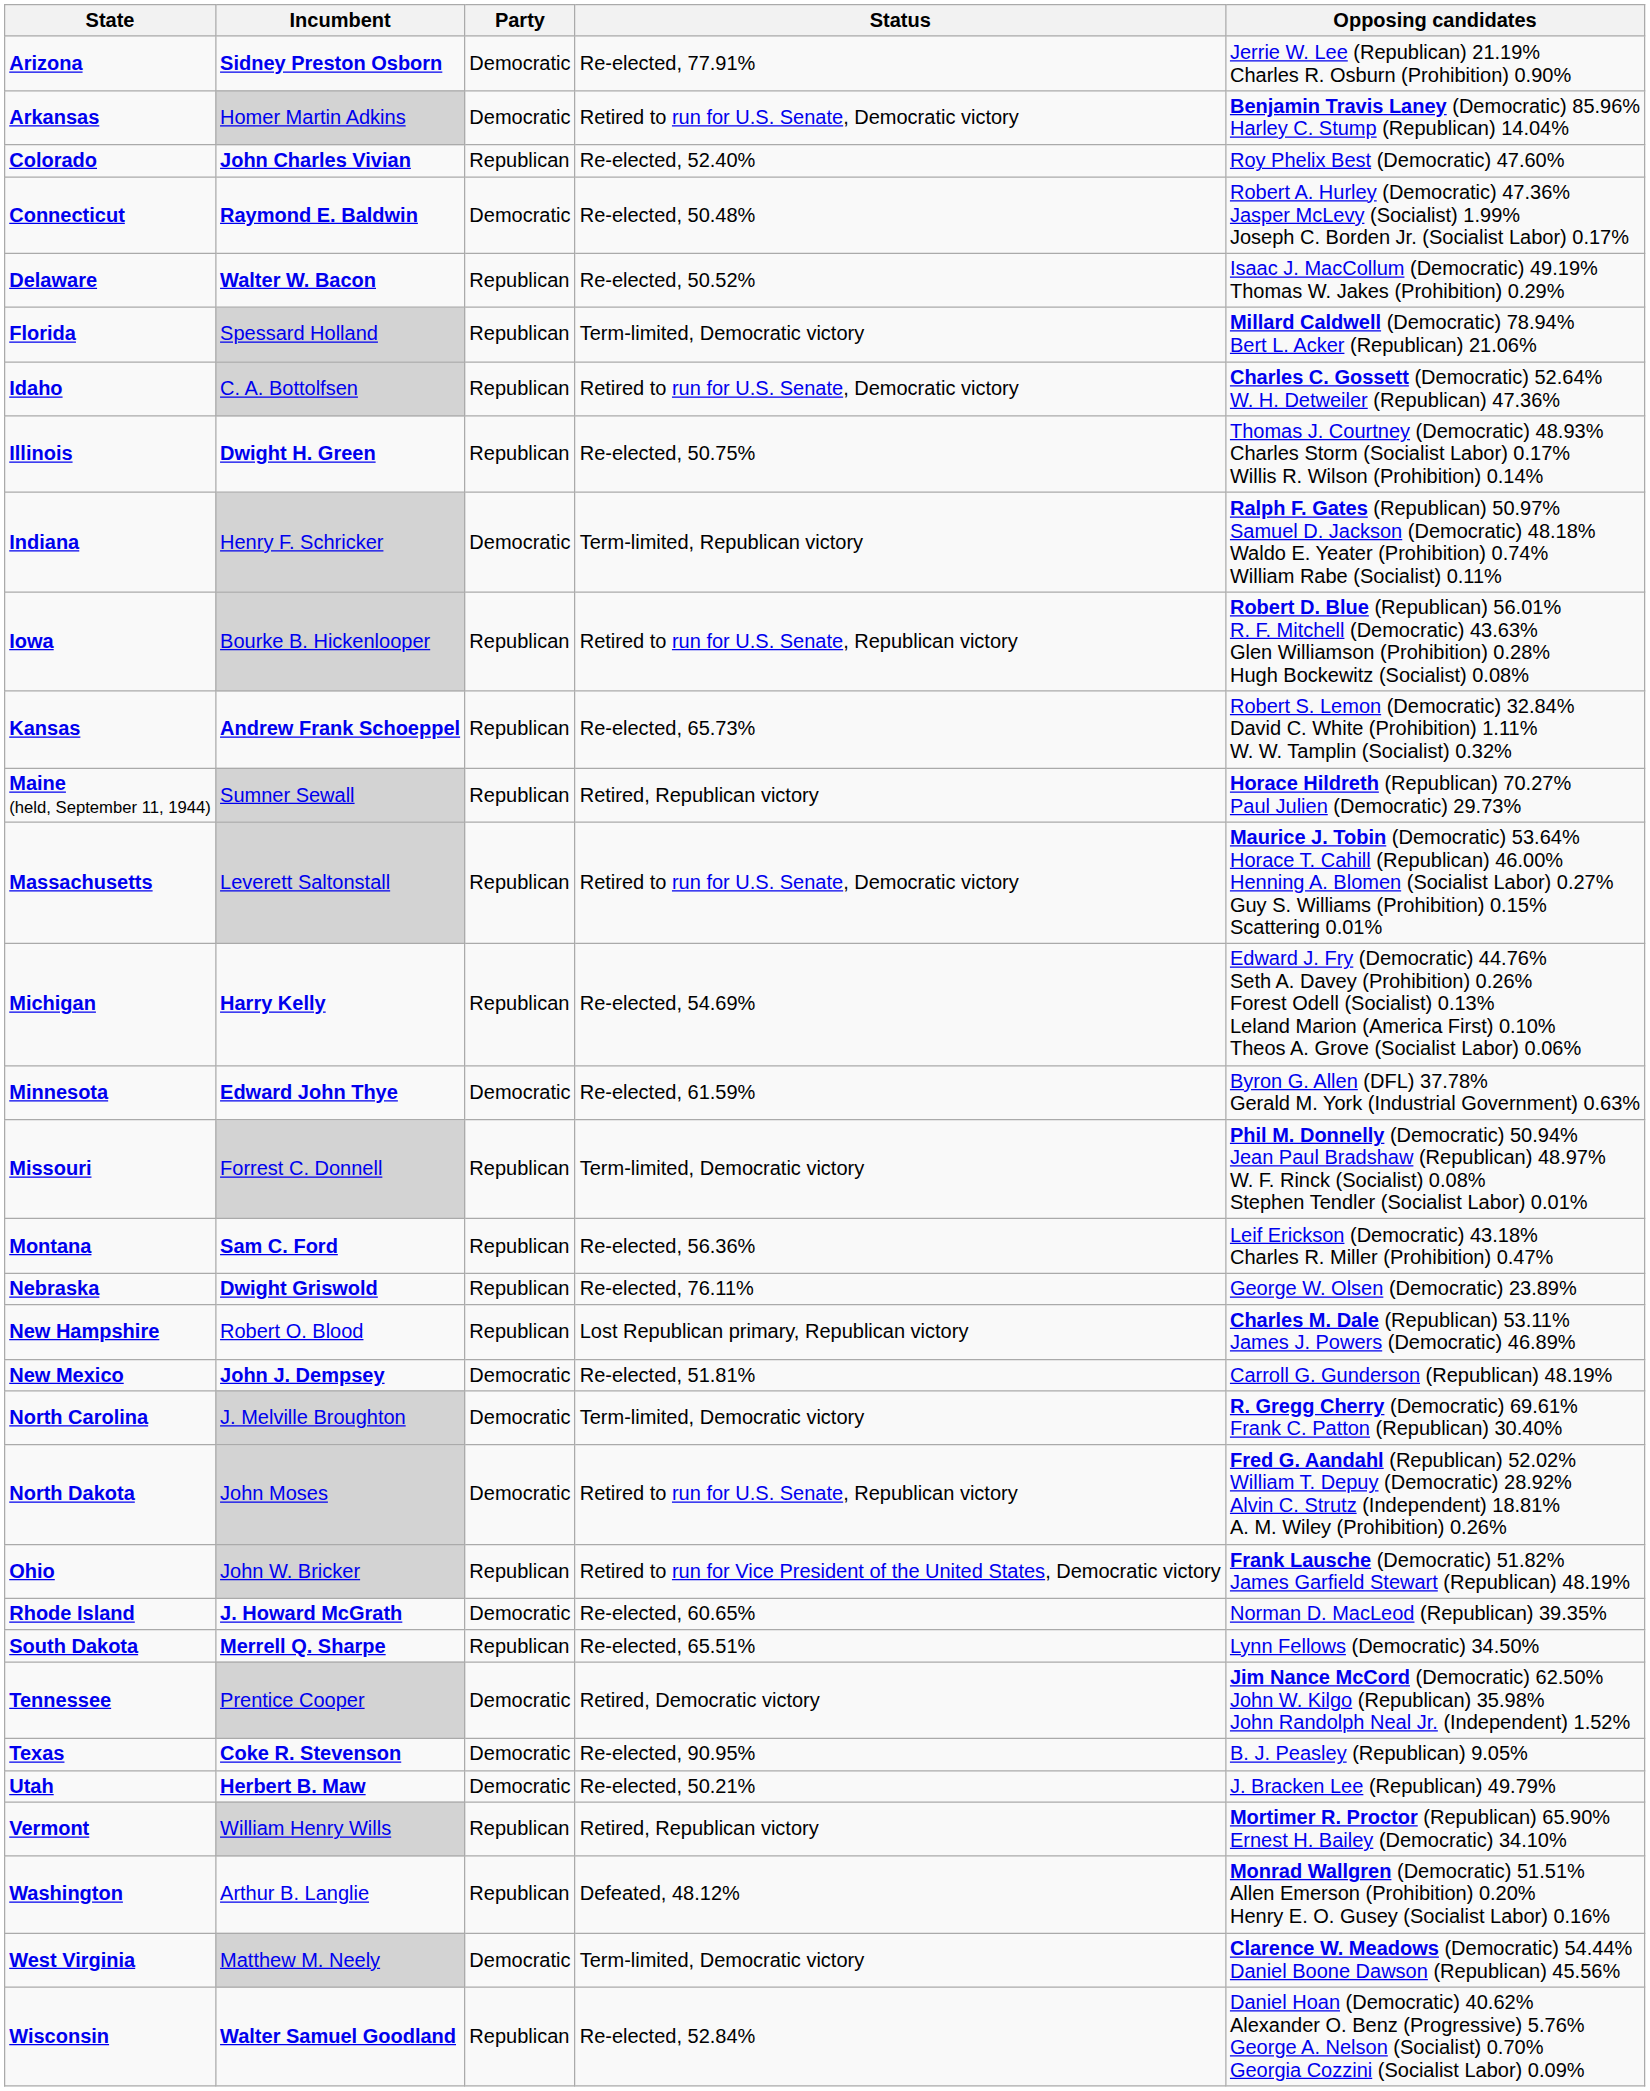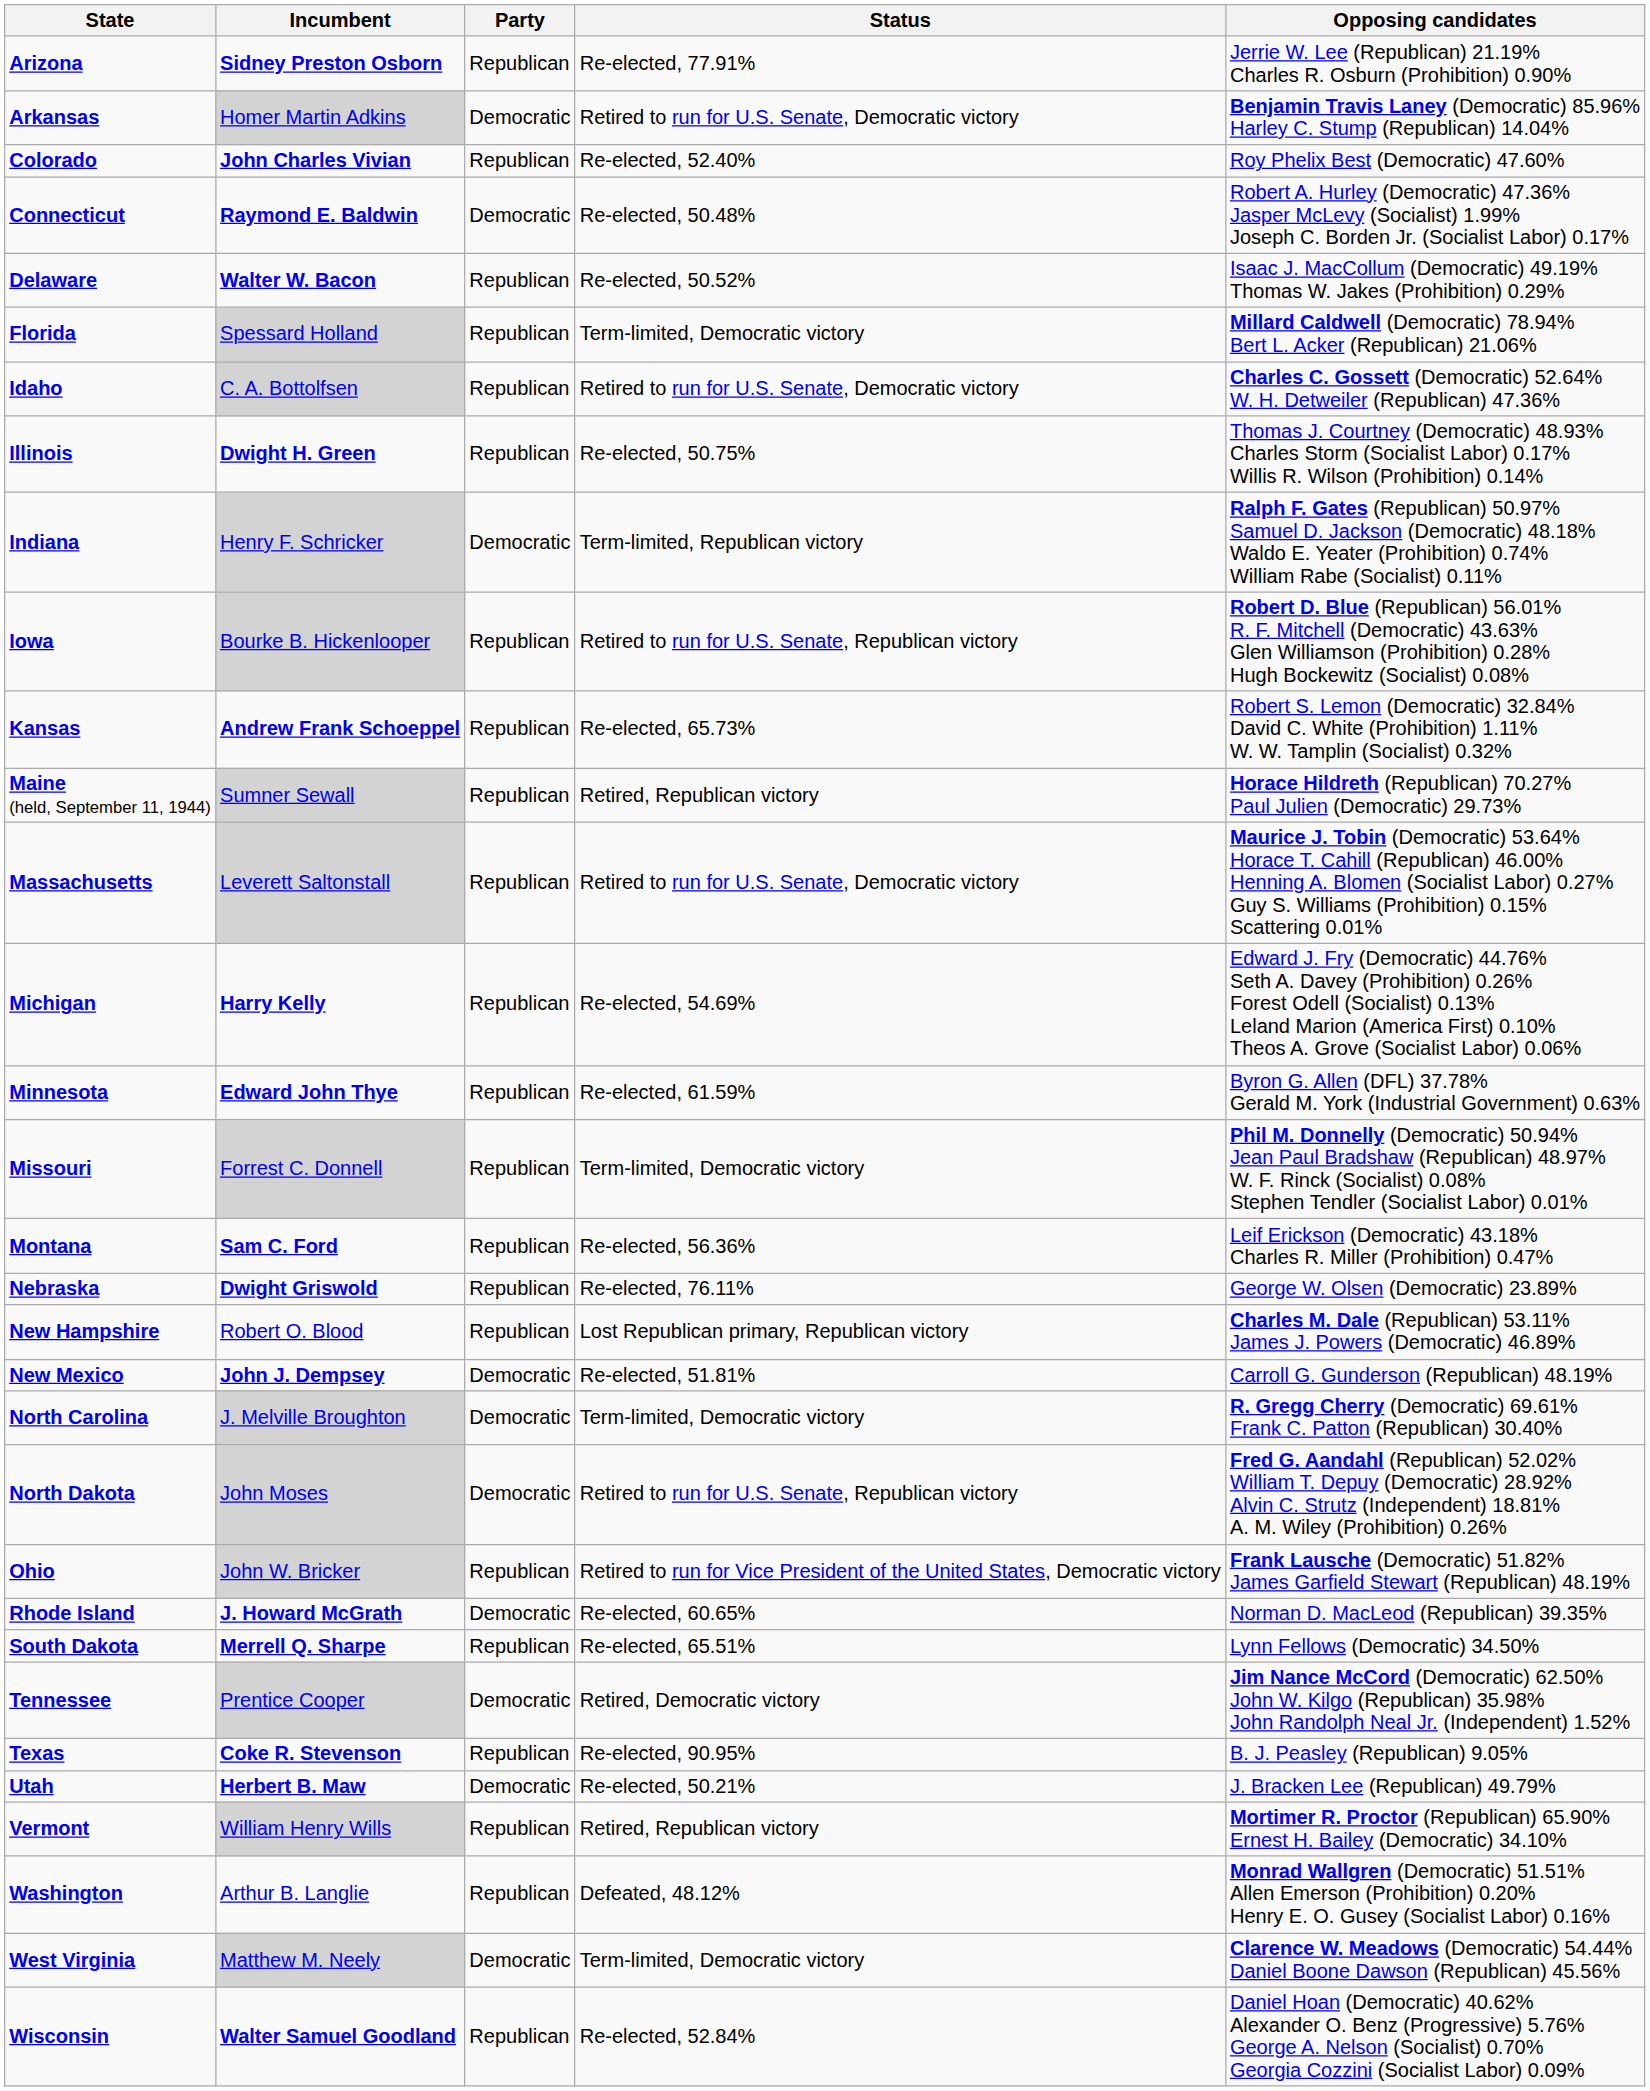 <table class="wikitable">
 <tr>
 <th>State</th>
 <th>Incumbent</th>
 <th>Party</th>
 <th>Status</th>
 <th>Opposing candidates</th>
 </tr>
 <tr>
 <td><strong><a href='#'>Arizona</a></strong></td>
 <td><strong><a href='#'>Sidney Preston Osborn</a></strong></td>
-<td>Democratic</td>
+<td>Republican</td>
 <td>Re-elected, 77.91%</td>
 <td><a href='#'>Jerrie W. Lee</a> (Republican) 21.19%<br>Charles R. Osburn (Prohibition) 0.90%<br></td>
 </tr>
 <tr>
 <td><strong><a href='#'>Arkansas</a></strong></td>
 <td bgcolor="lightgrey"><a href='#'>Homer Martin Adkins</a></td>
 <td>Democratic</td>
 <td>Retired to <a href='#'>run for U.S. Senate</a>, Democratic victory</td>
 <td><strong><a href='#'>Benjamin Travis Laney</a></strong> (Democratic) 85.96%<br><a href='#'>Harley C. Stump</a> (Republican) 14.04%<br></td>
 </tr>
 <tr>
 <td><strong><a href='#'>Colorado</a></strong></td>
 <td><strong><a href='#'>John Charles Vivian</a></strong></td>
 <td>Republican</td>
 <td>Re-elected, 52.40%</td>
 <td><a href='#'>Roy Phelix Best</a> (Democratic) 47.60%<br></td>
 </tr>
 <tr>
 <td><strong><a href='#'>Connecticut</a></strong></td>
 <td><strong><a href='#'>Raymond E. Baldwin</a></strong></td>
 <td>Democratic</td>
 <td>Re-elected, 50.48%</td>
 <td><a href='#'>Robert A. Hurley</a> (Democratic) 47.36%<br><a href='#'>Jasper McLevy</a> (Socialist) 1.99%<br>Joseph C. Borden Jr. (Socialist Labor) 0.17%<br></td>
 </tr>
 <tr>
 <td><strong><a href='#'>Delaware</a></strong></td>
 <td><strong><a href='#'>Walter W. Bacon</a></strong></td>
 <td>Republican</td>
 <td>Re-elected, 50.52%</td>
 <td><a href='#'>Isaac J. MacCollum</a> (Democratic) 49.19%<br>Thomas W. Jakes (Prohibition) 0.29%<br></td>
 </tr>
 <tr>
 <td><strong><a href='#'>Florida</a></strong></td>
 <td bgcolor="lightgrey"><a href='#'>Spessard Holland</a></td>
 <td>Republican</td>
 <td>Term-limited, Democratic victory</td>
 <td><strong><a href='#'>Millard Caldwell</a></strong> (Democratic) 78.94%<br><a href='#'>Bert L. Acker</a> (Republican) 21.06%<br></td>
 </tr>
 <tr>
 <td><strong><a href='#'>Idaho</a></strong></td>
 <td bgcolor="lightgrey"><a href='#'>C. A. Bottolfsen</a></td>
 <td>Republican</td>
 <td>Retired to <a href='#'>run for U.S. Senate</a>, Democratic victory</td>
 <td><strong><a href='#'>Charles C. Gossett</a></strong> (Democratic) 52.64%<br><a href='#'>W. H. Detweiler</a> (Republican) 47.36%<br></td>
 </tr>
 <tr>
 <td><strong><a href='#'>Illinois</a></strong></td>
 <td><strong><a href='#'>Dwight H. Green</a></strong></td>
 <td>Republican</td>
 <td>Re-elected, 50.75%</td>
 <td><a href='#'>Thomas J. Courtney</a> (Democratic) 48.93%<br>Charles Storm (Socialist Labor) 0.17%<br>Willis R. Wilson (Prohibition) 0.14%<br></td>
 </tr>
 <tr>
 <td><strong><a href='#'>Indiana</a></strong></td>
 <td bgcolor="lightgrey"><a href='#'>Henry F. Schricker</a></td>
 <td>Democratic</td>
 <td>Term-limited, Republican victory</td>
 <td><strong><a href='#'>Ralph F. Gates</a></strong> (Republican) 50.97%<br><a href='#'>Samuel D. Jackson</a> (Democratic) 48.18%<br>Waldo E. Yeater (Prohibition) 0.74%<br>William Rabe (Socialist) 0.11%<br></td>
 </tr>
 <tr>
 <td><strong><a href='#'>Iowa</a></strong></td>
 <td bgcolor="lightgrey"><a href='#'>Bourke B. Hickenlooper</a></td>
 <td>Republican</td>
 <td>Retired to <a href='#'>run for U.S. Senate</a>, Republican victory</td>
 <td><strong><a href='#'>Robert D. Blue</a></strong> (Republican) 56.01%<br><a href='#'>R. F. Mitchell</a> (Democratic) 43.63%<br>Glen Williamson (Prohibition) 0.28%<br>Hugh Bockewitz (Socialist) 0.08%<br></td>
 </tr>
 <tr>
 <td><strong><a href='#'>Kansas</a></strong></td>
 <td><strong><a href='#'>Andrew Frank Schoeppel</a></strong></td>
 <td>Republican</td>
 <td>Re-elected, 65.73%</td>
 <td><a href='#'>Robert S. Lemon</a> (Democratic) 32.84%<br>David C. White (Prohibition) 1.11%<br>W. W. Tamplin (Socialist) 0.32%<br></td>
 </tr>
 <tr>
 <td><strong><a href='#'>Maine</a></strong><br><small>(held, September 11, 1944)</small></td>
 <td bgcolor="lightgrey"><a href='#'>Sumner Sewall</a></td>
 <td>Republican</td>
 <td>Retired, Republican victory</td>
 <td><strong><a href='#'>Horace Hildreth</a></strong> (Republican) 70.27%<br><a href='#'>Paul Julien</a> (Democratic) 29.73%<br></td>
 </tr>
 <tr>
 <td><strong><a href='#'>Massachusetts</a></strong></td>
 <td bgcolor="lightgrey"><a href='#'>Leverett Saltonstall</a></td>
 <td>Republican</td>
 <td>Retired to <a href='#'>run for U.S. Senate</a>, Democratic victory</td>
 <td><strong><a href='#'>Maurice J. Tobin</a></strong> (Democratic) 53.64%<br><a href='#'>Horace T. Cahill</a> (Republican) 46.00%<br><a href='#'>Henning A. Blomen</a> (Socialist Labor) 0.27%<br>Guy S. Williams (Prohibition) 0.15%<br>Scattering 0.01%<br></td>
 </tr>
 <tr>
 <td><strong><a href='#'>Michigan</a></strong></td>
 <td><strong><a href='#'>Harry Kelly</a></strong></td>
 <td>Republican</td>
 <td>Re-elected, 54.69%</td>
 <td><a href='#'>Edward J. Fry</a> (Democratic) 44.76%<br>Seth A. Davey (Prohibition) 0.26%<br>Forest Odell (Socialist) 0.13%<br>Leland Marion (America First) 0.10%<br>Theos A. Grove (Socialist Labor) 0.06%<br></td>
 </tr>
 <tr>
 <td><strong><a href='#'>Minnesota</a></strong></td>
 <td><strong><a href='#'>Edward John Thye</a></strong></td>
-<td>Democratic</td>
+<td>Republican</td>
 <td>Re-elected, 61.59%</td>
 <td><a href='#'>Byron G. Allen</a> (DFL) 37.78%<br>Gerald M. York (Industrial Government) 0.63%<br></td>
 </tr>
 <tr>
 <td><strong><a href='#'>Missouri</a></strong></td>
 <td bgcolor="lightgrey"><a href='#'>Forrest C. Donnell</a></td>
 <td>Republican</td>
 <td>Term-limited, Democratic victory</td>
 <td><strong><a href='#'>Phil M. Donnelly</a></strong> (Democratic) 50.94%<br><a href='#'>Jean Paul Bradshaw</a> (Republican) 48.97%<br>W. F. Rinck (Socialist) 0.08%<br>Stephen Tendler (Socialist Labor) 0.01%<br></td>
 </tr>
 <tr>
 <td><strong><a href='#'>Montana</a></strong></td>
 <td><strong><a href='#'>Sam C. Ford</a></strong></td>
 <td>Republican</td>
 <td>Re-elected, 56.36%</td>
 <td><a href='#'>Leif Erickson</a> (Democratic) 43.18%<br>Charles R. Miller (Prohibition) 0.47%<br></td>
 </tr>
 <tr>
 <td><strong><a href='#'>Nebraska</a></strong></td>
 <td><strong><a href='#'>Dwight Griswold</a></strong></td>
 <td>Republican</td>
 <td>Re-elected, 76.11%</td>
 <td><a href='#'>George W. Olsen</a> (Democratic) 23.89%<br></td>
 </tr>
 <tr>
 <td><strong><a href='#'>New Hampshire</a></strong></td>
 <td><a href='#'>Robert O. Blood</a></td>
 <td>Republican</td>
 <td>Lost Republican primary, Republican victory</td>
 <td><strong><a href='#'>Charles M. Dale</a></strong> (Republican) 53.11%<br><a href='#'>James J. Powers</a> (Democratic) 46.89%<br></td>
 </tr>
 <tr>
 <td><strong><a href='#'>New Mexico</a></strong></td>
 <td><strong><a href='#'>John J. Dempsey</a></strong></td>
 <td>Democratic</td>
 <td>Re-elected, 51.81%</td>
 <td><a href='#'>Carroll G. Gunderson</a> (Republican) 48.19%<br></td>
 </tr>
 <tr>
 <td><strong><a href='#'>North Carolina</a></strong></td>
 <td bgcolor="lightgrey"><a href='#'>J. Melville Broughton</a></td>
 <td>Democratic</td>
 <td>Term-limited, Democratic victory</td>
 <td><strong><a href='#'>R. Gregg Cherry</a></strong> (Democratic) 69.61%<br><a href='#'>Frank C. Patton</a> (Republican) 30.40%<br></td>
 </tr>
 <tr>
 <td><strong><a href='#'>North Dakota</a></strong></td>
 <td bgcolor="lightgrey"><a href='#'>John Moses</a></td>
 <td>Democratic</td>
 <td>Retired to <a href='#'>run for U.S. Senate</a>, Republican victory</td>
 <td><strong><a href='#'>Fred G. Aandahl</a></strong> (Republican) 52.02%<br><a href='#'>William T. Depuy</a> (Democratic) 28.92%<br><a href='#'>Alvin C. Strutz</a> (Independent) 18.81%<br>A. M. Wiley (Prohibition) 0.26%<br></td>
 </tr>
 <tr>
 <td><strong><a href='#'>Ohio</a></strong></td>
 <td bgcolor="lightgrey"><a href='#'>John W. Bricker</a></td>
 <td>Republican</td>
 <td>Retired to <a href='#'>run for Vice President of the United States</a>, Democratic victory</td>
 <td><strong><a href='#'>Frank Lausche</a></strong> (Democratic) 51.82%<br><a href='#'>James Garfield Stewart</a> (Republican) 48.19%<br></td>
 </tr>
 <tr>
 <td><strong><a href='#'>Rhode Island</a></strong></td>
 <td><strong><a href='#'>J. Howard McGrath</a></strong></td>
 <td>Democratic</td>
 <td>Re-elected, 60.65%</td>
 <td><a href='#'>Norman D. MacLeod</a> (Republican) 39.35%<br></td>
 </tr>
 <tr>
 <td><strong><a href='#'>South Dakota</a></strong></td>
 <td><strong><a href='#'>Merrell Q. Sharpe</a></strong></td>
 <td>Republican</td>
 <td>Re-elected, 65.51%</td>
 <td><a href='#'>Lynn Fellows</a> (Democratic) 34.50%<br></td>
 </tr>
 <tr>
 <td><strong><a href='#'>Tennessee</a></strong></td>
 <td bgcolor="lightgrey"><a href='#'>Prentice Cooper</a></td>
 <td>Democratic</td>
 <td>Retired, Democratic victory</td>
 <td><strong><a href='#'>Jim Nance McCord</a></strong> (Democratic) 62.50%<br><a href='#'>John W. Kilgo</a> (Republican) 35.98%<br><a href='#'>John Randolph Neal Jr.</a> (Independent) 1.52%<br></td>
 </tr>
 <tr>
 <td><strong><a href='#'>Texas</a></strong></td>
 <td><strong><a href='#'>Coke R. Stevenson</a></strong></td>
-<td>Democratic</td>
+<td>Republican</td>
 <td>Re-elected, 90.95%</td>
 <td><a href='#'>B. J. Peasley</a> (Republican) 9.05%<br></td>
 </tr>
 <tr>
 <td><strong><a href='#'>Utah</a></strong></td>
 <td><strong><a href='#'>Herbert B. Maw</a></strong></td>
 <td>Democratic</td>
 <td>Re-elected, 50.21%</td>
 <td><a href='#'>J. Bracken Lee</a> (Republican) 49.79%<br></td>
 </tr>
 <tr>
 <td><strong><a href='#'>Vermont</a></strong></td>
 <td bgcolor="lightgrey"><a href='#'>William Henry Wills</a></td>
 <td>Republican</td>
 <td>Retired, Republican victory</td>
 <td><strong><a href='#'>Mortimer R. Proctor</a></strong> (Republican) 65.90%<br><a href='#'>Ernest H. Bailey</a> (Democratic) 34.10%<br></td>
 </tr>
 <tr>
 <td><strong><a href='#'>Washington</a></strong></td>
 <td><a href='#'>Arthur B. Langlie</a></td>
 <td>Republican</td>
 <td>Defeated, 48.12%</td>
 <td><strong><a href='#'>Monrad Wallgren</a></strong> (Democratic) 51.51%<br>Allen Emerson (Prohibition) 0.20%<br>Henry E. O. Gusey (Socialist Labor) 0.16%<br></td>
 </tr>
 <tr>
 <td><strong><a href='#'>West Virginia</a></strong></td>
 <td bgcolor="lightgrey"><a href='#'>Matthew M. Neely</a></td>
 <td>Democratic</td>
 <td>Term-limited, Democratic victory</td>
 <td><strong><a href='#'>Clarence W. Meadows</a></strong> (Democratic) 54.44%<br><a href='#'>Daniel Boone Dawson</a> (Republican) 45.56%<br></td>
 </tr>
 <tr>
 <td><strong><a href='#'>Wisconsin</a></strong></td>
 <td><strong><a href='#'>Walter Samuel Goodland</a></strong></td>
 <td>Republican</td>
 <td>Re-elected, 52.84%</td>
 <td><a href='#'>Daniel Hoan</a> (Democratic) 40.62%<br>Alexander O. Benz (Progressive) 5.76%<br><a href='#'>George A. Nelson</a> (Socialist) 0.70%<br><a href='#'>Georgia Cozzini</a> (Socialist Labor) 0.09%<br></td>
 </tr>
 </table>
